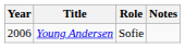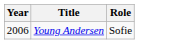 <table class="wikitable sortable">
 <tr>
 <th>Year</th>
 <th>Title</th>
 <th>Role</th>
-<th class="unsortable">Notes</th>
 </tr>
 <tr>
 <td>2006</td>
 <td><em><a href='#'>Young Andersen</a></em></td>
 <td>Sofie</td>
-<td></td>
 </tr>
 </table>
